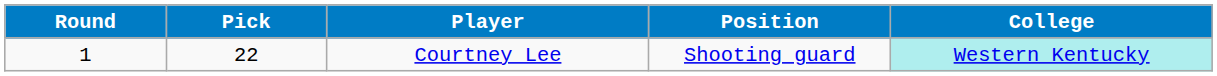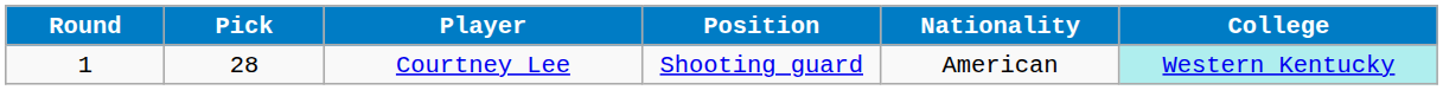 <table class="wikitable sortable sortable">
 <tr>
 <th style="background:#007CC5; color:white" width="10%">Round</th>
 <th style="background:#007CC5; color:white" width="10%">Pick</th>
 <th style="background:#007CC5; color:white" width="20%">Player</th>
 <th style="background:#007CC5; color:white" width="15%">Position</th>
+<th style="background:#007CC5; color:white" width="15%">Nationality</th>
 <th style="background:#007CC5; color:white" width="20%">College</th>
 </tr>
 <tr style="text-align: center">
 <td>1</td>
-<td>22</td>
+<td>28</td>
 <td><a href='#'>Courtney Lee</a></td>
 <td><a href='#'>Shooting guard</a></td>
+<td>American</td>
 <td style="background: paleturquoise;"><a href='#'>Western Kentucky</a></td>
 </tr>
 </table>
